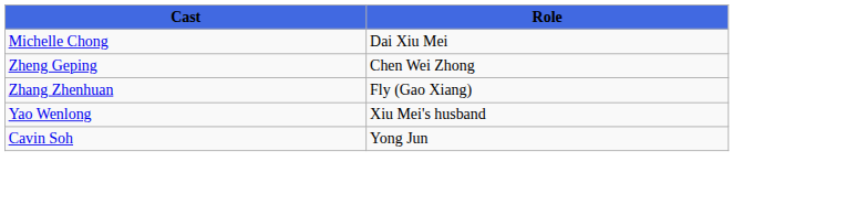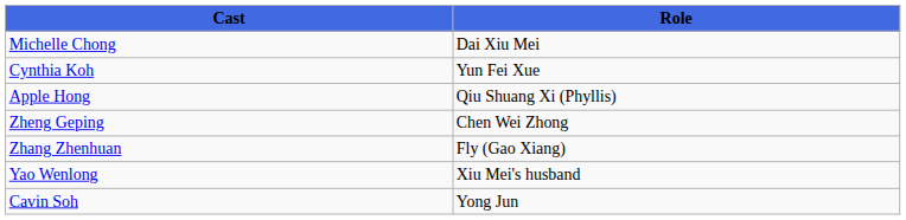 <table class="wikitable">
 <tr>
 <th style="background:RoyalBlue; width:17%">Cast</th>
 <th style="background:RoyalBlue; width:17%">Role</th>
 </tr>
 <tr>
 <td><a href='#'>Michelle Chong</a></td>
 <td>Dai Xiu Mei</td>
+</tr>
+<tr>
+<td><a href='#'>Cynthia Koh</a></td>
+<td>Yun Fei Xue</td>
+</tr>
+<tr>
+<td><a href='#'>Apple Hong</a></td>
+<td>Qiu Shuang Xi (Phyllis)</td>
 </tr>
 <tr>
 <td><a href='#'>Zheng Geping</a></td>
 <td>Chen Wei Zhong</td>
 </tr>
 <tr>
 <td><a href='#'>Zhang Zhenhuan</a></td>
 <td>Fly (Gao Xiang)</td>
 </tr>
 <tr>
 <td><a href='#'>Yao Wenlong</a></td>
 <td>Xiu Mei's husband</td>
 </tr>
 <tr>
 <td><a href='#'>Cavin Soh</a></td>
 <td>Yong Jun</td>
 </tr>
 </table>
